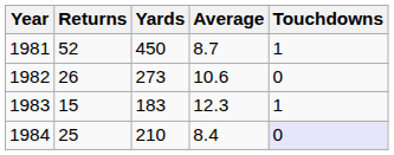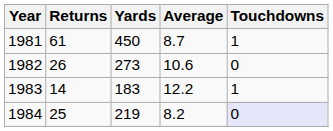 <table class="wikitable">
 <tr>
 <th>Year</th>
 <th>Returns</th>
 <th>Yards</th>
 <th>Average</th>
 <th>Touchdowns</th>
 </tr>
 <tr>
 <td>1981</td>
-<td>52</td>
+<td>61</td>
 <td>450</td>
 <td>8.7</td>
 <td>1</td>
 </tr>
 <tr>
 <td>1982</td>
 <td>26</td>
 <td>273</td>
 <td>10.6</td>
 <td>0</td>
 </tr>
 <tr>
 <td>1983</td>
-<td>15</td>
+<td>14</td>
 <td>183</td>
-<td>12.3</td>
+<td>12.2</td>
 <td>1</td>
 </tr>
 <tr>
 <td>1984</td>
 <td>25</td>
-<td>210</td>
-<td>8.4</td>
+<td>219</td>
+<td>8.2</td>
 <td style="background: lavender;">0</td>
 </tr>
 </table>
